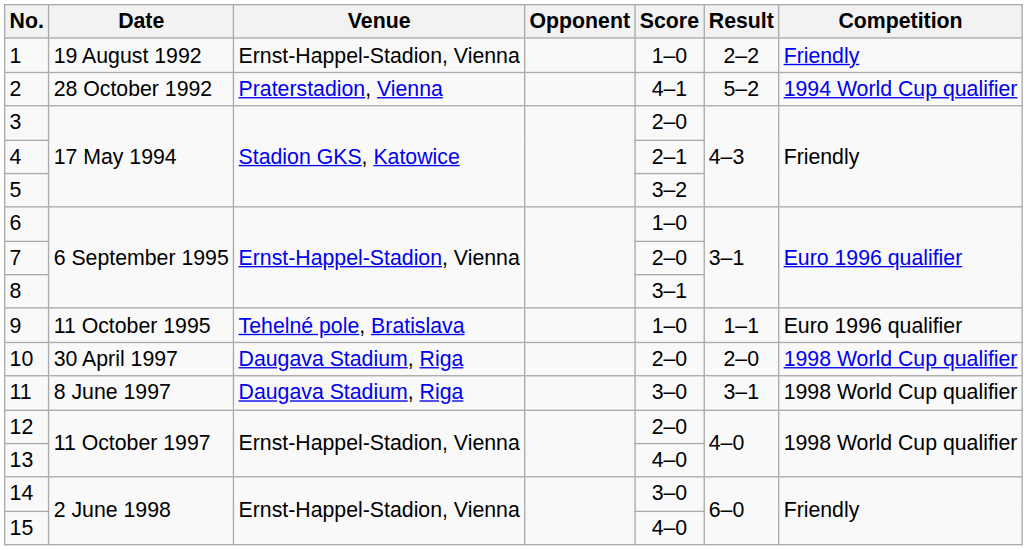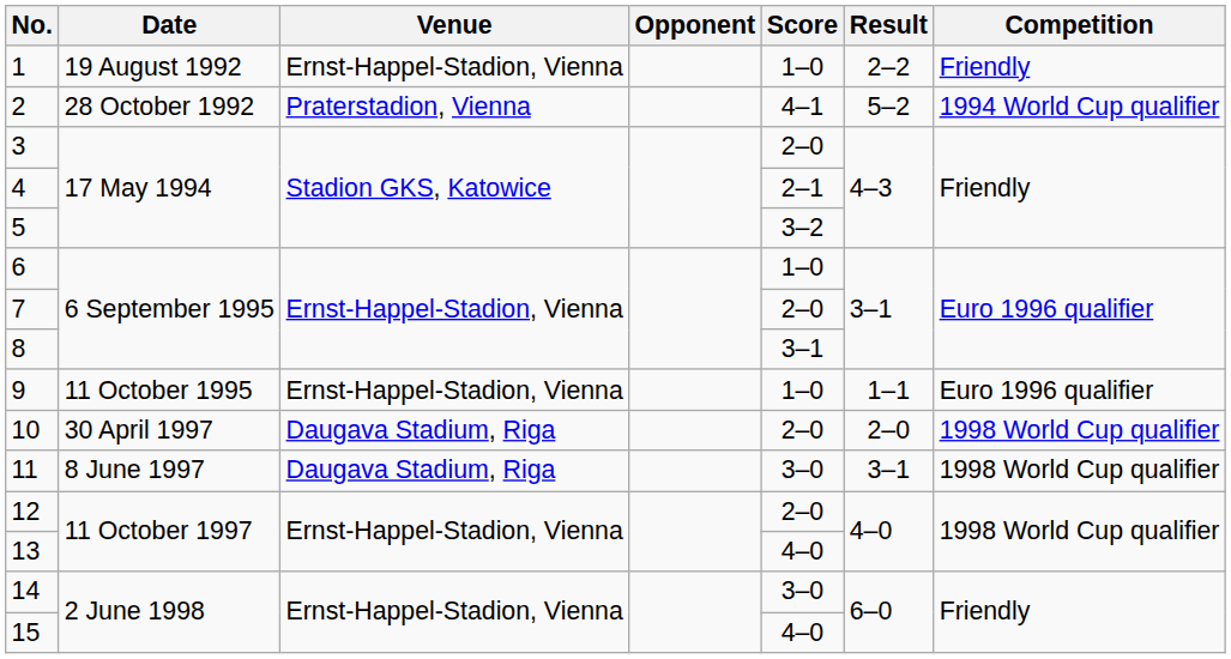 <table class="wikitable sortable">
 <tr>
 <th scope="col">No.</th>
 <th scope="col">Date</th>
 <th scope="col">Venue</th>
 <th scope="col">Opponent</th>
 <th scope="col">Score</th>
 <th scope="col">Result</th>
 <th scope="col">Competition</th>
 </tr>
 <tr>
 <td>1</td>
 <td>19 August 1992</td>
 <td>Ernst-Happel-Stadion, Vienna</td>
 <td></td>
 <td align="center">1–0</td>
 <td align="center">2–2</td>
 <td><a href='#'>Friendly</a></td>
 </tr>
 <tr>
 <td>2</td>
 <td>28 October 1992</td>
 <td><a href='#'>Praterstadion</a>, <a href='#'>Vienna</a></td>
 <td></td>
 <td align="center">4–1</td>
 <td align="center">5–2</td>
 <td><a href='#'>1994 World Cup qualifier</a></td>
 </tr>
 <tr>
 <td>3</td>
 <td rowspan="3">17 May 1994</td>
 <td rowspan="3"><a href='#'>Stadion GKS</a>, <a href='#'>Katowice</a></td>
 <td rowspan="3"></td>
 <td align="center">2–0</td>
 <td rowspan="3">4–3</td>
 <td rowspan="3">Friendly</td>
 </tr>
 <tr>
 <td>4</td>
 <td align="center">2–1</td>
 </tr>
 <tr>
 <td>5</td>
 <td align="center">3–2</td>
 </tr>
 <tr>
 <td>6</td>
 <td rowspan="3">6 September 1995</td>
 <td rowspan="3"><a href='#'>Ernst-Happel-Stadion</a>, Vienna</td>
 <td rowspan="3"></td>
 <td align="center">1–0</td>
 <td rowspan="3">3–1</td>
 <td rowspan="3"><a href='#'>Euro 1996 qualifier</a></td>
 </tr>
 <tr>
 <td>7</td>
 <td align="center">2–0</td>
 </tr>
 <tr>
 <td>8</td>
 <td align="center">3–1</td>
 </tr>
 <tr>
 <td>9</td>
 <td>11 October 1995</td>
-<td><a href='#'>Tehelné pole</a>, <a href='#'>Bratislava</a></td>
+<td>Ernst-Happel-Stadion, Vienna</td>
 <td></td>
 <td align="center">1–0</td>
 <td align="center">1–1</td>
 <td>Euro 1996 qualifier</td>
 </tr>
 <tr>
 <td>10</td>
 <td>30 April 1997</td>
 <td><a href='#'>Daugava Stadium</a>, <a href='#'>Riga</a></td>
 <td></td>
 <td align="center">2–0</td>
 <td align="center">2–0</td>
 <td><a href='#'>1998 World Cup qualifier</a></td>
 </tr>
 <tr>
 <td>11</td>
 <td>8 June 1997</td>
 <td><a href='#'>Daugava Stadium</a>, <a href='#'>Riga</a></td>
 <td></td>
 <td align="center">3–0</td>
 <td align="center">3–1</td>
 <td>1998 World Cup qualifier</td>
 </tr>
 <tr>
 <td>12</td>
 <td rowspan="2">11 October 1997</td>
 <td rowspan="2">Ernst-Happel-Stadion, Vienna</td>
 <td rowspan="2"></td>
 <td align="center">2–0</td>
 <td rowspan="2">4–0</td>
 <td rowspan="2">1998 World Cup qualifier</td>
 </tr>
 <tr>
 <td>13</td>
 <td align="center">4–0</td>
 </tr>
 <tr>
 <td>14</td>
 <td rowspan="2">2 June 1998</td>
 <td rowspan="2">Ernst-Happel-Stadion, Vienna</td>
 <td rowspan="2"></td>
 <td align="center">3–0</td>
 <td rowspan="2">6–0</td>
 <td rowspan="2">Friendly</td>
 </tr>
 <tr>
 <td>15</td>
 <td align="center">4–0</td>
 </tr>
 </table>
